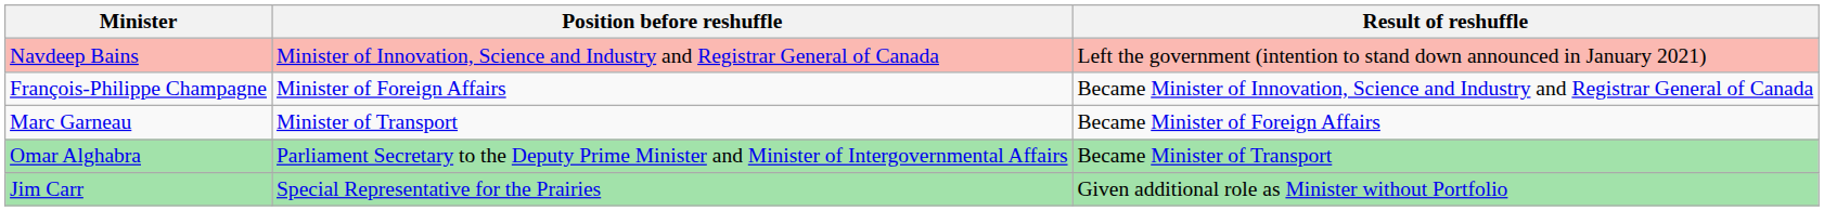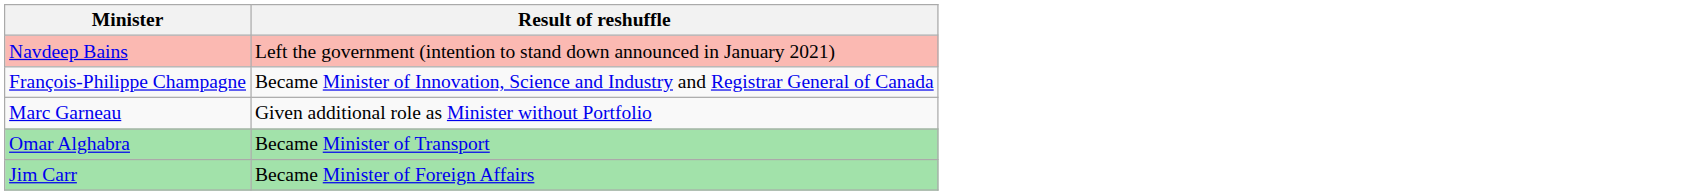 <table class="wikitable">
 <tr>
 <th>Minister</th>
-<th>Position before reshuffle</th>
 <th>Result of reshuffle</th>
 </tr>
 <tr style="background:#FBB9B2;">
 <td><a href='#'>Navdeep Bains</a></td>
-<td><a href='#'>Minister of Innovation, Science and Industry</a> and <a href='#'>Registrar General of Canada</a></td>
 <td>Left the government (intention to stand down announced in January 2021)</td>
 </tr>
 <tr>
 <td><a href='#'>François-Philippe Champagne</a></td>
-<td><a href='#'>Minister of Foreign Affairs</a></td>
 <td>Became <a href='#'>Minister of Innovation, Science and Industry</a> and <a href='#'>Registrar General of Canada</a></td>
 </tr>
 <tr>
 <td><a href='#'>Marc Garneau</a></td>
-<td><a href='#'>Minister of Transport</a></td>
-<td>Became <a href='#'>Minister of Foreign Affairs</a></td>
+<td>Given additional role as <a href='#'>Minister without Portfolio</a></td>
 </tr>
 <tr style="background:#A2E2AA;">
 <td><a href='#'>Omar Alghabra</a></td>
-<td><a href='#'>Parliament Secretary</a> to the <a href='#'>Deputy Prime Minister</a> and <a href='#'>Minister of Intergovernmental Affairs</a></td>
 <td>Became <a href='#'>Minister of Transport</a></td>
 </tr>
 <tr style="background:#A2E2AA;">
 <td><a href='#'>Jim Carr</a></td>
-<td><a href='#'>Special Representative for the Prairies</a></td>
-<td>Given additional role as <a href='#'>Minister without Portfolio</a></td>
+<td>Became <a href='#'>Minister of Foreign Affairs</a></td>
 </tr>
 </table>
